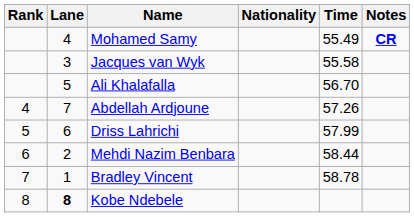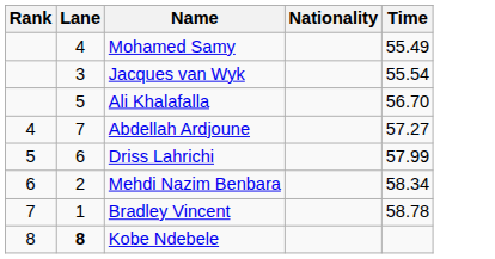 <table class="wikitable sortable" style="text-align:center">
 <tr>
 <th>Rank</th>
 <th>Lane</th>
 <th>Name</th>
 <th>Nationality</th>
 <th>Time</th>
-<th>Notes</th>
 </tr>
 <tr>
 <td></td>
 <td>4</td>
 <td align=left><a href='#'>Mohamed Samy</a></td>
 <td align=left></td>
 <td>55.49</td>
-<td><strong><a href='#'>CR</a></strong></td>
 </tr>
 <tr>
 <td></td>
 <td>3</td>
 <td align=left><a href='#'>Jacques van Wyk</a></td>
 <td align=left></td>
-<td>55.58</td>
-<td></td>
+<td>55.54</td>
 </tr>
 <tr>
 <td></td>
 <td>5</td>
 <td align=left><a href='#'>Ali Khalafalla</a></td>
 <td align=left></td>
 <td>56.70</td>
-<td></td>
 </tr>
 <tr>
 <td>4</td>
 <td>7</td>
 <td align=left><a href='#'>Abdellah Ardjoune</a></td>
 <td align=left></td>
-<td>57.26</td>
-<td></td>
+<td>57.27</td>
 </tr>
 <tr>
 <td>5</td>
 <td>6</td>
 <td align=left><a href='#'>Driss Lahrichi</a></td>
 <td align=left></td>
 <td>57.99</td>
-<td></td>
 </tr>
 <tr>
 <td>6</td>
 <td>2</td>
 <td align=left><a href='#'>Mehdi Nazim Benbara</a></td>
 <td align=left></td>
-<td>58.44</td>
-<td></td>
+<td>58.34</td>
 </tr>
 <tr>
 <td>7</td>
 <td>1</td>
 <td align=left><a href='#'>Bradley Vincent</a></td>
 <td align=left></td>
 <td>58.78</td>
-<td></td>
 </tr>
 <tr>
 <td>8</td>
 <td><strong>8</strong></td>
 <td align=left><a href='#'>Kobe Ndebele</a></td>
 <td align=left></td>
 <td></td>
-<td></td>
 </tr>
 </table>
